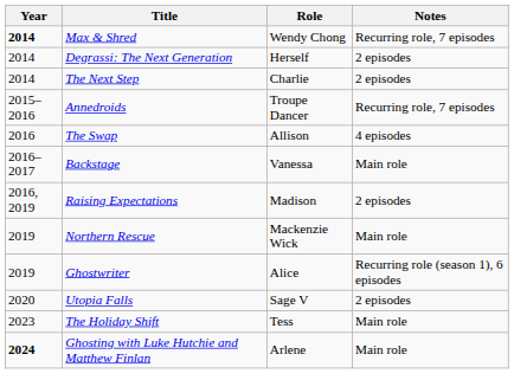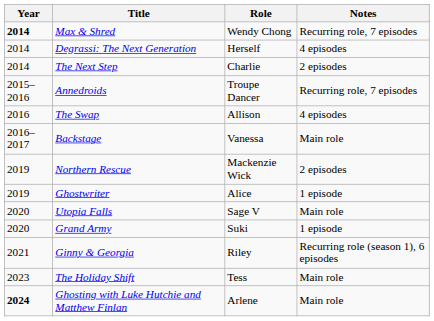 <table class="wikitable sortable">
 <tr>
 <th>Year</th>
 <th>Title</th>
 <th>Role</th>
 <th class="unsortable">Notes</th>
 </tr>
 <tr>
 <td><strong>2014</strong></td>
 <td><em><a href='#'>Max & Shred</a></em></td>
 <td>Wendy Chong</td>
 <td>Recurring role, 7 episodes</td>
 </tr>
 <tr>
 <td>2014</td>
 <td><em><a href='#'>Degrassi: The Next Generation</a></em></td>
 <td>Herself</td>
-<td>2 episodes</td>
+<td>4 episodes</td>
 </tr>
 <tr>
 <td>2014</td>
 <td data-sort-value="Next Step, The"><em><a href='#'>The Next Step</a></em></td>
 <td>Charlie</td>
 <td>2 episodes</td>
 </tr>
 <tr>
 <td>2015–2016</td>
 <td><em><a href='#'>Annedroids</a></em></td>
 <td>Troupe Dancer</td>
 <td>Recurring role, 7 episodes</td>
 </tr>
 <tr>
 <td>2016</td>
 <td data-sort-value="Swap, The"><em><a href='#'>The Swap</a></em></td>
 <td>Allison</td>
 <td>4 episodes</td>
 </tr>
 <tr>
 <td>2016–2017</td>
 <td><em><a href='#'>Backstage</a></em></td>
 <td>Vanessa</td>
 <td>Main role</td>
 </tr>
 <tr>
-<td>2016, 2019</td>
-<td><em><a href='#'>Raising Expectations</a></em></td>
-<td>Madison</td>
-<td>2 episodes</td>
-</tr>
-<tr>
 <td>2019</td>
 <td><em><a href='#'>Northern Rescue</a></em></td>
 <td>Mackenzie Wick</td>
-<td>Main role</td>
+<td>2 episodes</td>
 </tr>
 <tr>
 <td>2019</td>
 <td><em><a href='#'>Ghostwriter</a></em></td>
 <td>Alice</td>
-<td>Recurring role (season 1), 6 episodes</td>
+<td>1 episode</td>
 </tr>
 <tr>
 <td>2020</td>
 <td><em><a href='#'>Utopia Falls</a></em></td>
 <td>Sage V</td>
-<td>2 episodes</td>
+<td>Main role</td>
+</tr>
+<tr>
+<td>2020</td>
+<td><em><a href='#'>Grand Army</a></em></td>
+<td>Suki</td>
+<td>1 episode</td>
+</tr>
+<tr>
+<td>2021</td>
+<td><em><a href='#'>Ginny & Georgia</a></em></td>
+<td>Riley</td>
+<td>Recurring role (season 1), 6 episodes</td>
 </tr>
 <tr>
 <td>2023</td>
 <td data-sort-value="Holiday Shift, The"><em><a href='#'>The Holiday Shift</a></em></td>
 <td>Tess</td>
 <td>Main role</td>
 </tr>
 <tr>
 <td><strong>2024</strong></td>
 <td><em><a href='#'>Ghosting with Luke Hutchie and Matthew Finlan</a></em></td>
 <td>Arlene</td>
 <td>Main role</td>
 </tr>
 </table>
